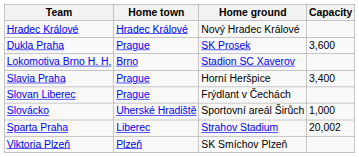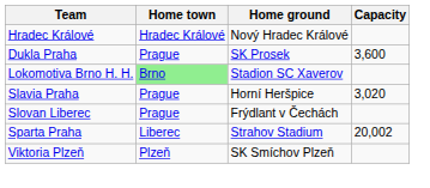 <table class="wikitable sortable">
 <tr>
 <th>Team</th>
 <th>Home town</th>
 <th>Home ground</th>
 <th>Capacity</th>
 </tr>
 <tr>
 <td><a href='#'>Hradec Králové</a></td>
 <td><a href='#'>Hradec Králové</a></td>
 <td>Nový Hradec Králové</td>
 <td></td>
 </tr>
 <tr>
 <td><a href='#'>Dukla Praha</a></td>
 <td><a href='#'>Prague</a></td>
 <td><a href='#'>SK Prosek</a></td>
 <td>3,600</td>
 </tr>
 <tr>
 <td><a href='#'>Lokomotiva Brno H. H.</a></td>
-<td><a href='#'>Brno</a></td>
+<td style="background: lightgreen;"><a href='#'>Brno</a></td>
 <td><a href='#'>Stadion SC Xaverov</a></td>
 <td></td>
 </tr>
 <tr>
 <td><a href='#'>Slavia Praha</a></td>
 <td><a href='#'>Prague</a></td>
 <td>Horní Heršpice</td>
-<td>3,400</td>
+<td>3,020</td>
 </tr>
 <tr>
 <td><a href='#'>Slovan Liberec</a></td>
 <td><a href='#'>Prague</a></td>
 <td>Frýdlant v Čechách</td>
 <td></td>
-</tr>
-<tr>
-<td><a href='#'>Slovácko</a></td>
-<td><a href='#'>Uherské Hradiště</a></td>
-<td>Sportovní areál Širůch</td>
-<td>1,000</td>
 </tr>
 <tr>
 <td><a href='#'>Sparta Praha</a></td>
 <td><a href='#'>Liberec</a></td>
 <td><a href='#'>Strahov Stadium</a></td>
 <td>20,002</td>
 </tr>
 <tr>
 <td><a href='#'>Viktoria Plzeň</a></td>
 <td><a href='#'>Plzeň</a></td>
 <td>SK Smíchov Plzeň</td>
 <td></td>
 </tr>
 </table>
